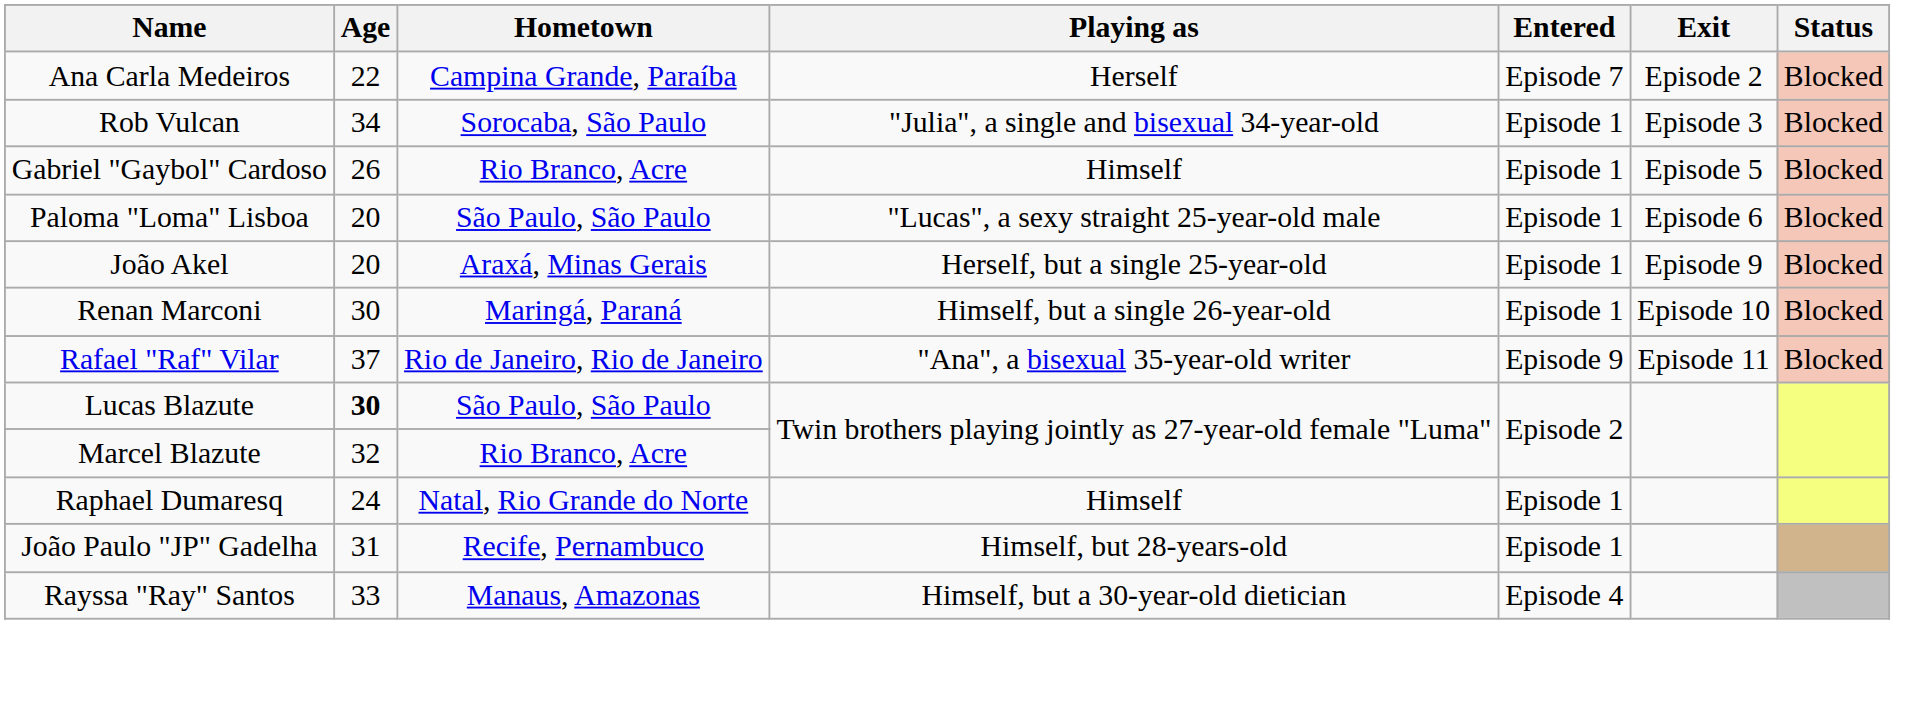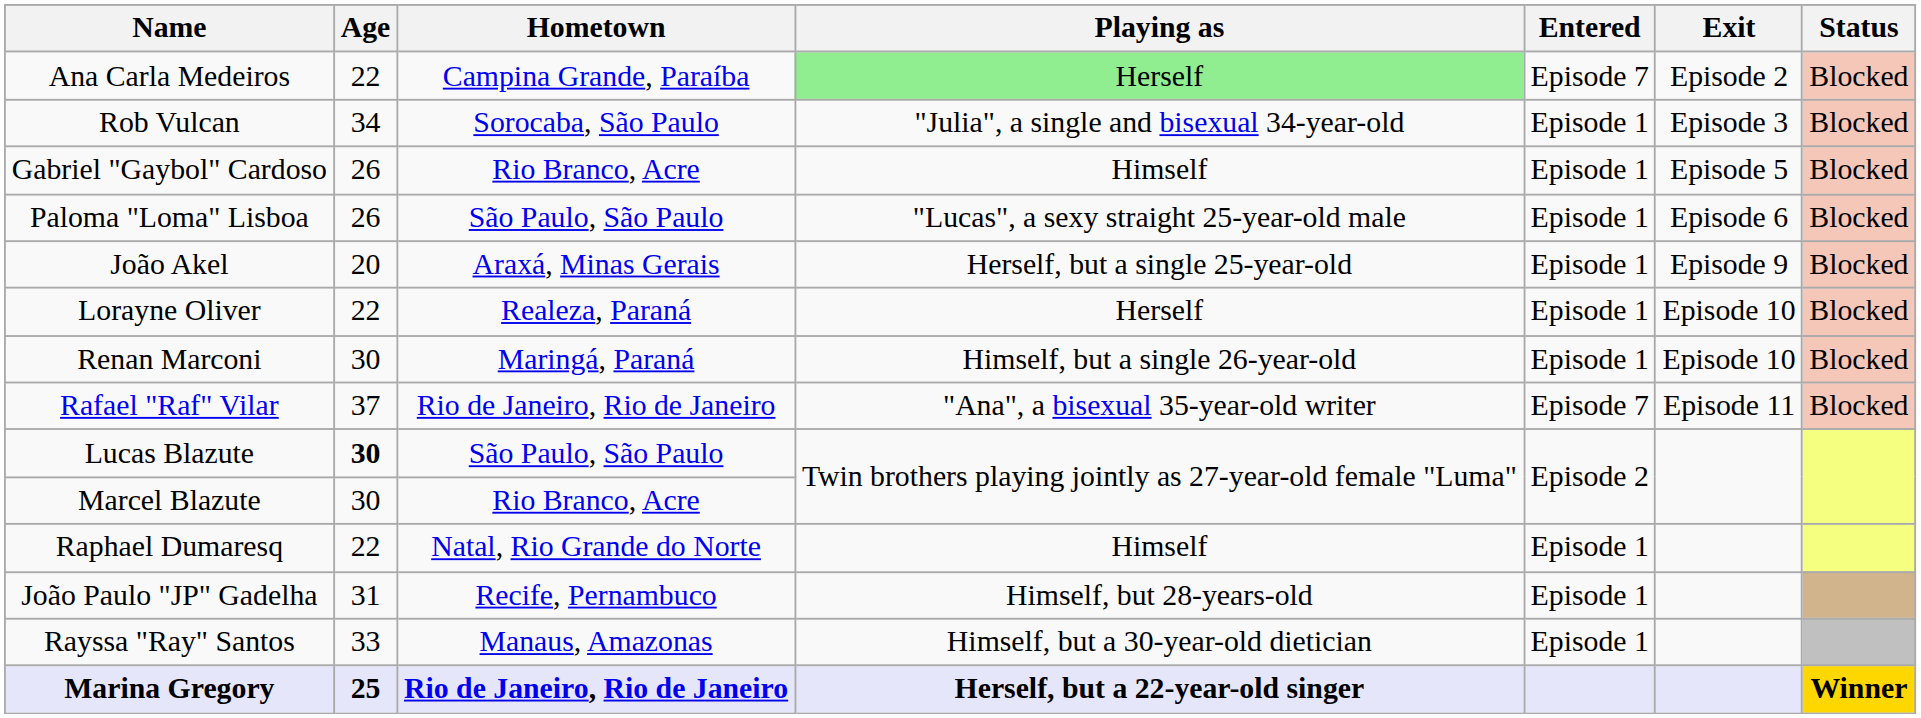 <table class="wikitable sortable" style="text-align:center;">
 <tr>
 <th>Name</th>
 <th>Age</th>
 <th>Hometown</th>
 <th>Playing as</th>
 <th>Entered</th>
 <th>Exit</th>
 <th>Status</th>
 </tr>
 <tr>
 <td>Ana Carla Medeiros</td>
 <td>22</td>
 <td><a href='#'>Campina Grande</a>, <a href='#'>Paraíba</a></td>
-<td>Herself</td>
+<td style="background: lightgreen;">Herself</td>
 <td>Episode 7</td>
 <td>Episode 2</td>
 <td style="background:#f4c7b8;">Blocked</td>
 </tr>
 <tr>
 <td>Rob Vulcan</td>
 <td>34</td>
 <td><a href='#'>Sorocaba</a>, <a href='#'>São Paulo</a></td>
 <td>"Julia", a single and <a href='#'>bisexual</a> 34-year-old</td>
 <td>Episode 1</td>
 <td>Episode 3</td>
 <td style="background:#f4c7b8;">Blocked</td>
 </tr>
 <tr>
 <td>Gabriel "Gaybol" Cardoso</td>
 <td>26</td>
 <td><a href='#'>Rio Branco</a>, <a href='#'>Acre</a></td>
 <td>Himself</td>
 <td>Episode 1</td>
 <td>Episode 5</td>
 <td style="background:#f4c7b8;">Blocked</td>
 </tr>
 <tr>
 <td>Paloma "Loma" Lisboa</td>
-<td>20</td>
+<td>26</td>
 <td><a href='#'>São Paulo</a>, <a href='#'>São Paulo</a></td>
 <td>"Lucas", a sexy straight 25-year-old male</td>
 <td>Episode 1</td>
 <td>Episode 6</td>
 <td style="background:#f4c7b8;">Blocked</td>
 </tr>
 <tr>
 <td>João Akel</td>
 <td>20</td>
 <td><a href='#'>Araxá</a>, <a href='#'>Minas Gerais</a></td>
 <td>Herself, but a single 25-year-old</td>
 <td>Episode 1</td>
 <td>Episode 9</td>
 <td style="background:#f4c7b8;">Blocked</td>
 </tr>
 <tr>
+<td>Lorayne Oliver</td>
+<td>22</td>
+<td><a href='#'>Realeza</a>, <a href='#'>Paraná</a></td>
+<td>Herself</td>
+<td>Episode 1</td>
+<td>Episode 10</td>
+<td style="background:#f4c7b8;">Blocked</td>
+</tr>
+<tr>
 <td>Renan Marconi</td>
 <td>30</td>
 <td><a href='#'>Maringá</a>, <a href='#'>Paraná</a></td>
 <td>Himself, but a single 26-year-old</td>
 <td>Episode 1</td>
 <td>Episode 10</td>
 <td style="background:#f4c7b8;">Blocked</td>
 </tr>
 <tr>
 <td><a href='#'>Rafael "Raf" Vilar</a></td>
 <td>37</td>
 <td><a href='#'>Rio de Janeiro</a>, <a href='#'>Rio de Janeiro</a></td>
 <td>"Ana", a <a href='#'>bisexual</a> 35-year-old writer</td>
-<td>Episode 9</td>
+<td>Episode 7</td>
 <td>Episode 11</td>
 <td style="background:#f4c7b8;">Blocked</td>
 </tr>
 <tr>
 <td>Lucas Blazute</td>
 <td><strong>30</strong></td>
 <td><a href='#'>São Paulo</a>, <a href='#'>São Paulo</a></td>
 <td rowspan="2">Twin brothers playing jointly as 27-year-old female "Luma"</td>
 <td rowspan="2">Episode 2</td>
 <td rowspan="2"></td>
 <td rowspan="2" style="background:#F5FF80;"></td>
 </tr>
 <tr>
 <td>Marcel Blazute</td>
-<td>32</td>
+<td>30</td>
 <td><a href='#'>Rio Branco</a>, <a href='#'>Acre</a></td>
 </tr>
 <tr>
 <td>Raphael Dumaresq</td>
-<td>24</td>
+<td>22</td>
 <td><a href='#'>Natal</a>, <a href='#'>Rio Grande do Norte</a></td>
 <td>Himself</td>
 <td>Episode 1</td>
 <td></td>
 <td style="background:#F5FF80;"></td>
 </tr>
 <tr>
 <td>João Paulo "JP" Gadelha</td>
 <td>31</td>
 <td><a href='#'>Recife</a>, <a href='#'>Pernambuco</a></td>
 <td>Himself, but 28-years-old</td>
 <td>Episode 1</td>
 <td></td>
 <td style="background:tan;"></td>
 </tr>
 <tr>
 <td>Rayssa "Ray" Santos</td>
 <td>33</td>
 <td><a href='#'>Manaus</a>, <a href='#'>Amazonas</a></td>
 <td>Himself, but a 30-year-old dietician</td>
-<td>Episode 4</td>
+<td>Episode 1</td>
 <td></td>
 <td style="background:silver;"></td>
 </tr>
+<tr style="background:lavender;">
+<td><strong>Marina Gregory</strong></td>
+<td><strong>25</strong></td>
+<td><strong><a href='#'>Rio de Janeiro</a>, <a href='#'>Rio de Janeiro</a></strong></td>
+<td><strong>Herself, but a 22-year-old singer</strong></td>
+<td><strong></strong></td>
+<td><strong></strong></td>
+<td style="background:gold;"><strong>Winner</strong></td>
+</tr>
 </table>
